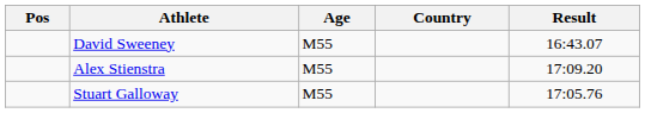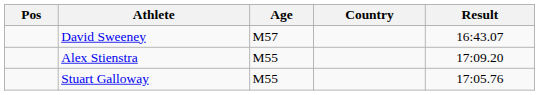 <table class="wikitable"  style="text-align:center; width:50%;">
 <tr>
 <th>Pos</th>
 <th>Athlete</th>
 <th>Age</th>
 <th>Country</th>
 <th>Result</th>
 </tr>
 <tr>
 <td align=center></td>
 <td align=left><a href='#'>David Sweeney</a></td>
-<td align=left>M55</td>
+<td align=left>M57</td>
 <td align=left></td>
 <td>16:43.07</td>
 </tr>
 <tr>
 <td align=center></td>
 <td align=left><a href='#'>Alex Stienstra</a></td>
 <td align=left>M55</td>
 <td align=left></td>
 <td>17:09.20</td>
 </tr>
 <tr>
 <td align=center></td>
 <td align=left><a href='#'>Stuart Galloway</a></td>
 <td align=left>M55</td>
 <td align=left></td>
 <td>17:05.76</td>
 </tr>
 </table>
